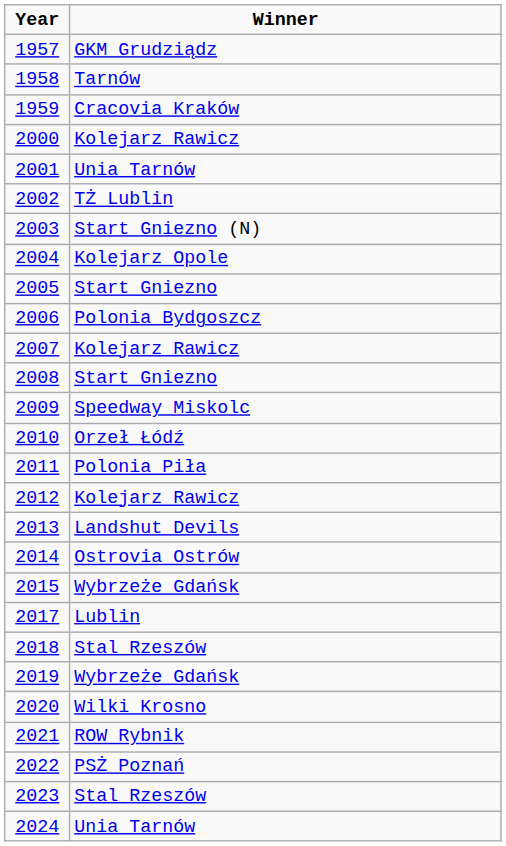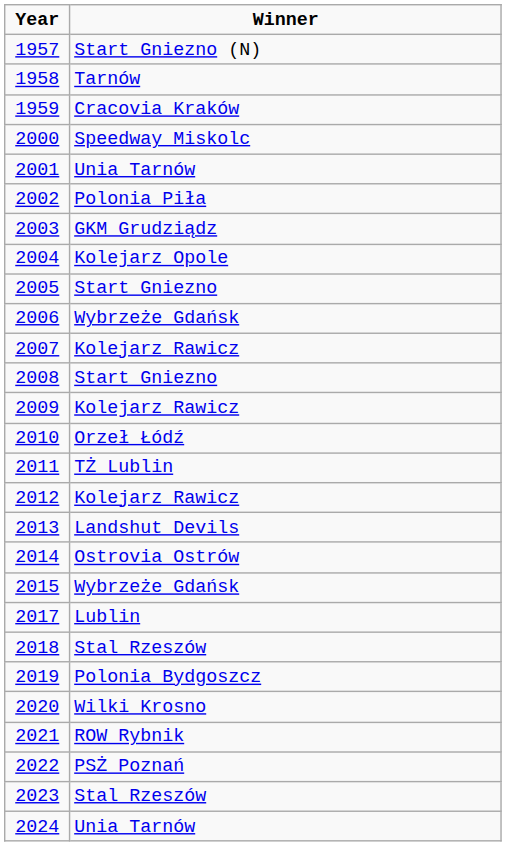 <table class="wikitable">
 <tr align=center>
 <td width=40px  ><strong>Year</strong></td>
 <td width=300px ><strong>Winner</strong></td>
 </tr>
 <tr>
 <td align=center><a href='#'>1957</a></td>
-<td><a href='#'>GKM Grudziądz</a></td>
+<td><a href='#'>Start Gniezno</a> (N)</td>
 </tr>
 <tr>
 <td align=center><a href='#'>1958</a></td>
 <td><a href='#'>Tarnów</a></td>
 </tr>
 <tr>
 <td align=center><a href='#'>1959</a></td>
 <td><a href='#'>Cracovia Kraków</a></td>
 </tr>
 <tr>
 <td align=center><a href='#'>2000</a></td>
-<td><a href='#'>Kolejarz Rawicz</a></td>
+<td><a href='#'>Speedway Miskolc</a></td>
 </tr>
 <tr>
 <td align=center><a href='#'>2001</a></td>
 <td><a href='#'>Unia Tarnów</a></td>
 </tr>
 <tr>
 <td align=center><a href='#'>2002</a></td>
-<td><a href='#'>TŻ Lublin</a></td>
+<td><a href='#'>Polonia Piła</a></td>
 </tr>
 <tr>
 <td align=center><a href='#'>2003</a></td>
-<td><a href='#'>Start Gniezno</a> (N)</td>
+<td><a href='#'>GKM Grudziądz</a></td>
 </tr>
 <tr>
 <td align=center><a href='#'>2004</a></td>
 <td><a href='#'>Kolejarz Opole</a></td>
 </tr>
 <tr>
 <td align=center><a href='#'>2005</a></td>
 <td><a href='#'>Start Gniezno</a></td>
 </tr>
 <tr>
 <td align=center><a href='#'>2006</a></td>
-<td><a href='#'>Polonia Bydgoszcz</a></td>
+<td><a href='#'>Wybrzeże Gdańsk</a></td>
 </tr>
 <tr>
 <td align=center><a href='#'>2007</a></td>
 <td><a href='#'>Kolejarz Rawicz</a></td>
 </tr>
 <tr>
 <td align=center><a href='#'>2008</a></td>
 <td><a href='#'>Start Gniezno</a></td>
 </tr>
 <tr>
 <td align=center><a href='#'>2009</a></td>
-<td><a href='#'>Speedway Miskolc</a></td>
+<td><a href='#'>Kolejarz Rawicz</a></td>
 </tr>
 <tr>
 <td align=center><a href='#'>2010</a></td>
 <td><a href='#'>Orzeł Łódź</a></td>
 </tr>
 <tr>
 <td align=center><a href='#'>2011</a></td>
-<td><a href='#'>Polonia Piła</a></td>
+<td><a href='#'>TŻ Lublin</a></td>
 </tr>
 <tr>
 <td align=center><a href='#'>2012</a></td>
 <td><a href='#'>Kolejarz Rawicz</a></td>
 </tr>
 <tr>
 <td align=center><a href='#'>2013</a></td>
 <td><a href='#'>Landshut Devils</a></td>
 </tr>
 <tr>
 <td align=center><a href='#'>2014</a></td>
 <td><a href='#'>Ostrovia Ostrów</a></td>
 </tr>
 <tr>
 <td align=center><a href='#'>2015</a></td>
 <td><a href='#'>Wybrzeże Gdańsk</a></td>
 </tr>
 <tr>
 <td align=center><a href='#'>2017</a></td>
 <td><a href='#'>Lublin</a></td>
 </tr>
 <tr>
 <td align=center><a href='#'>2018</a></td>
 <td><a href='#'>Stal Rzeszów</a></td>
 </tr>
 <tr>
 <td align=center><a href='#'>2019</a></td>
-<td><a href='#'>Wybrzeże Gdańsk</a></td>
+<td><a href='#'>Polonia Bydgoszcz</a></td>
 </tr>
 <tr>
 <td align=center><a href='#'>2020</a></td>
 <td><a href='#'>Wilki Krosno</a></td>
 </tr>
 <tr>
 <td align=center><a href='#'>2021</a></td>
 <td><a href='#'>ROW Rybnik</a></td>
 </tr>
 <tr>
 <td align=center><a href='#'>2022</a></td>
 <td><a href='#'>PSŻ Poznań</a></td>
 </tr>
 <tr>
 <td align=center><a href='#'>2023</a></td>
 <td><a href='#'>Stal Rzeszów</a></td>
 </tr>
 <tr>
 <td align=center><a href='#'>2024</a></td>
 <td><a href='#'>Unia Tarnów</a></td>
 </tr>
 </table>
